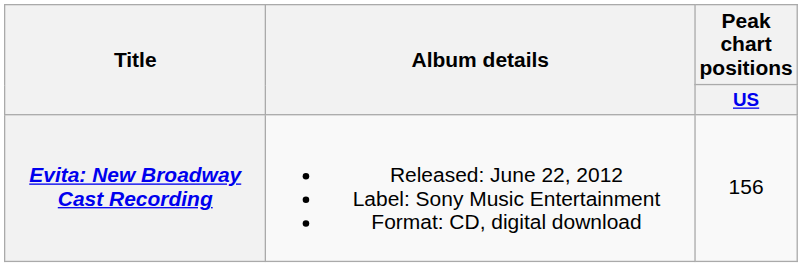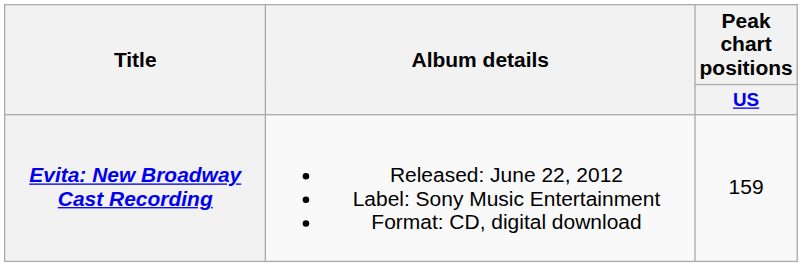 <table class="wikitable plainrowheaders" style="text-align:center;">
 <tr>
 <th scope="col" rowspan="2" style="width:12em;">Title</th>
 <th scope="col" rowspan="2" style="width:20em;">Album details</th>
 <th scope="col" colspan="1">Peak chart positions</th>
 </tr>
 <tr>
 <th scope="col" style="width:2.5em;font-size:90%;"><a href='#'>US</a><br></th>
 </tr>
 <tr>
 <th scope="row"><em><a href='#'>Evita: New Broadway Cast Recording</a></em></th>
 <td><br><ul><li>Released: June 22, 2012 </li><li>Label: Sony Music Entertainment</li><li>Format: CD, digital download</li></ul></td>
-<td>156</td>
+<td>159</td>
 </tr>
 </table>
